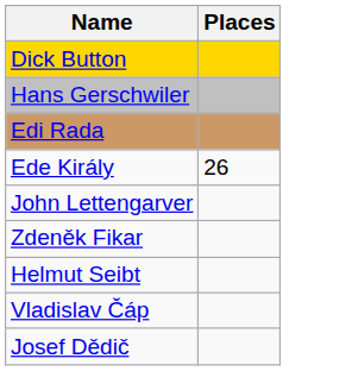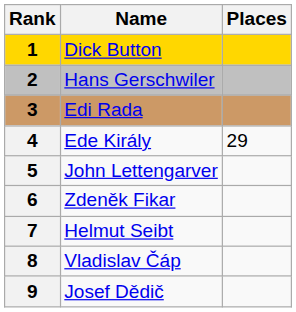 <table class="wikitable">
 <tr>
+<th>Rank</th>
 <th>Name</th>
 <th>Places</th>
 </tr>
 <tr bgcolor="gold">
+<td align="center"><strong>1</strong></td>
 <td> <a href='#'>Dick Button</a></td>
 <td></td>
 </tr>
 <tr bgcolor="silver">
+<td align="center"><strong>2</strong></td>
 <td> <a href='#'>Hans Gerschwiler</a></td>
 <td></td>
 </tr>
 <tr bgcolor="cc9966">
+<td align="center"><strong>3</strong></td>
 <td> <a href='#'>Edi Rada</a></td>
 <td></td>
 </tr>
 <tr>
+<th>4</th>
 <td> <a href='#'>Ede Király</a></td>
-<td>26</td>
+<td>29</td>
 </tr>
 <tr>
+<th>5</th>
 <td> <a href='#'>John Lettengarver</a></td>
 <td></td>
 </tr>
 <tr>
+<th>6</th>
 <td> <a href='#'>Zdeněk Fikar</a></td>
 <td></td>
 </tr>
 <tr>
+<th>7</th>
 <td> <a href='#'>Helmut Seibt</a></td>
 <td></td>
 </tr>
 <tr>
+<th>8</th>
 <td> <a href='#'>Vladislav Čáp</a></td>
 <td></td>
 </tr>
 <tr>
+<th>9</th>
 <td> <a href='#'>Josef Dědič</a></td>
 <td></td>
 </tr>
 </table>
